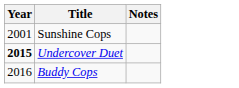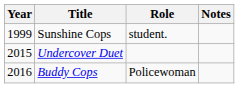 <table class="wikitable sortable">
 <tr>
 <th>Year</th>
 <th>Title</th>
+<th>Role</th>
 <th class="unsortable">Notes</th>
 </tr>
 <tr>
-<td>2001</td>
+<td>1999</td>
 <td>Sunshine Cops</td>
+<td>student.</td>
 <td></td>
 </tr>
 <tr>
-<td><strong>2015</strong></td>
+<td>2015</td>
 <td><em><a href='#'>Undercover Duet</a></em></td>
+<td></td>
 <td></td>
 </tr>
 <tr>
 <td>2016</td>
 <td><em><a href='#'>Buddy Cops</a></em></td>
+<td>Policewoman</td>
 <td></td>
 </tr>
 </table>
